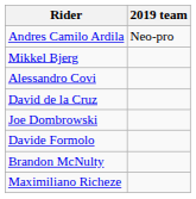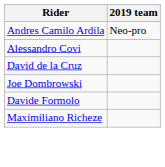 <table class="wikitable">
 <tr>
 <th>Rider</th>
 <th>2019 team</th>
 </tr>
 <tr>
 <td><a href='#'>Andres Camilo Ardila</a></td>
 <td>Neo-pro</td>
-</tr>
-<tr>
-<td><a href='#'>Mikkel Bjerg</a></td>
-<td></td>
 </tr>
 <tr>
 <td><a href='#'>Alessandro Covi</a></td>
 <td></td>
 </tr>
 <tr>
 <td><a href='#'>David de la Cruz</a></td>
 <td></td>
 </tr>
 <tr>
 <td><a href='#'>Joe Dombrowski</a></td>
 <td></td>
 </tr>
 <tr>
 <td><a href='#'>Davide Formolo</a></td>
 <td></td>
 </tr>
 <tr>
-<td><a href='#'>Brandon McNulty</a></td>
-<td></td>
-</tr>
-<tr>
 <td><a href='#'>Maximiliano Richeze</a></td>
 <td></td>
 </tr>
 </table>
